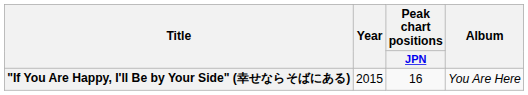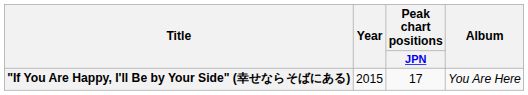 <table class="wikitable plainrowheaders" style="text-align:center;">
 <tr>
 <th scope="col" rowspan="2">Title</th>
 <th scope="col" rowspan="2">Year</th>
 <th scope="col" colspan="1">Peak chart positions</th>
 <th scope="col" rowspan="2">Album</th>
 </tr>
 <tr>
 <th scope="col" style="width:3em;font-size:90%;"><a href='#'>JPN</a><br></th>
 </tr>
 <tr>
 <th scope="row">"If You Are Happy, I'll Be by Your Side" (幸せならそばにある)</th>
 <td>2015</td>
-<td>16</td>
+<td>17</td>
 <td><em>You Are Here</em></td>
 </tr>
 </table>
